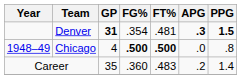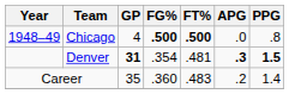 <table class="wikitable sortable" style="font-size:95%; text-align:right;">
 <tr>
 <th>Year</th>
 <th>Team</th>
 <th>GP</th>
 <th>FG%</th>
 <th>FT%</th>
 <th>APG</th>
 <th>PPG</th>
 </tr>
 <tr>
+<td style="text-align:left;"><a href='#'>1948–49</a></td>
+<td style="text-align:left;"><a href='#'>Chicago</a></td>
+<td>4</td>
+<td><strong>.500</strong></td>
+<td><strong>.500</strong></td>
+<td>.0</td>
+<td>.8</td>
+</tr>
+<tr>
 <td style="text-align:left;"></td>
 <td style="text-align:left;"><a href='#'>Denver</a></td>
 <td><strong>31</strong></td>
 <td>.354</td>
 <td>.481</td>
 <td><strong>.3</strong></td>
 <td><strong>1.5</strong></td>
-</tr>
-<tr>
-<td style="text-align:left;"><a href='#'>1948–49</a></td>
-<td style="text-align:left;"><a href='#'>Chicago</a></td>
-<td>4</td>
-<td><strong>.500</strong></td>
-<td><strong>.500</strong></td>
-<td>.0</td>
-<td>.8</td>
 </tr>
 <tr>
 <td style="text-align:center;" colspan="2">Career</td>
 <td>35</td>
 <td>.360</td>
 <td>.483</td>
 <td>.2</td>
 <td>1.4</td>
 </tr>
 <tr>
 </tr>
 </table>
